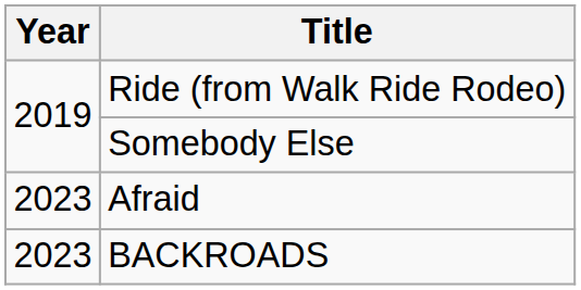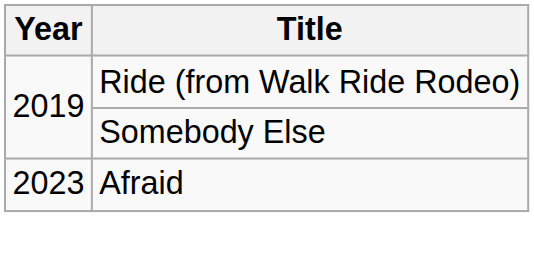 <table class="wikitable">
 <tr>
 <th>Year</th>
 <th>Title</th>
 </tr>
 <tr>
 <td rowspan="2">2019</td>
 <td>Ride (from Walk Ride Rodeo)</td>
 </tr>
 <tr>
 <td>Somebody Else</td>
 </tr>
 <tr>
 <td>2023</td>
 <td>Afraid</td>
 </tr>
-<tr>
-<td>2023</td>
-<td>BACKROADS</td>
-</tr>
 </table>
